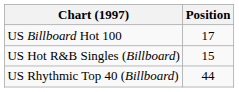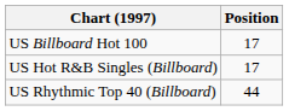 <table class="wikitable sortable">
 <tr>
 <th>Chart (1997)</th>
 <th>Position</th>
 </tr>
 <tr>
 <td>US <em>Billboard</em> Hot 100</td>
 <td align="center">17</td>
 </tr>
 <tr>
 <td>US Hot R&B Singles (<em>Billboard</em>)</td>
-<td align="center">15</td>
+<td align="center">17</td>
 </tr>
 <tr>
 <td>US Rhythmic Top 40 (<em>Billboard</em>)</td>
 <td align="center">44</td>
 </tr>
 </table>
